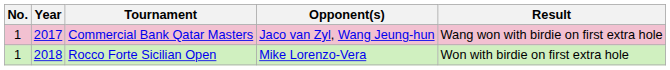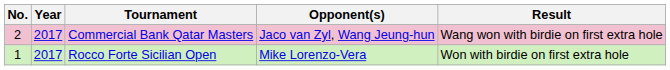 <table class="wikitable" style="font-size:95%;">
 <tr>
 <th>No.</th>
 <th>Year</th>
 <th>Tournament</th>
 <th>Opponent(s)</th>
 <th>Result</th>
 </tr>
 <tr style="background:#F2C1D1;">
-<td align=center>1</td>
+<td align=center>2</td>
 <td><a href='#'>2017</a></td>
 <td><a href='#'>Commercial Bank Qatar Masters</a></td>
 <td> <a href='#'>Jaco van Zyl</a>,  <a href='#'>Wang Jeung-hun</a></td>
 <td>Wang won with birdie on first extra hole</td>
 </tr>
 <tr style="background:#D0F0C0;">
 <td align=center>1</td>
-<td><a href='#'>2018</a></td>
+<td><a href='#'>2017</a></td>
 <td><a href='#'>Rocco Forte Sicilian Open</a></td>
 <td> <a href='#'>Mike Lorenzo-Vera</a></td>
 <td>Won with birdie on first extra hole</td>
 </tr>
 </table>
